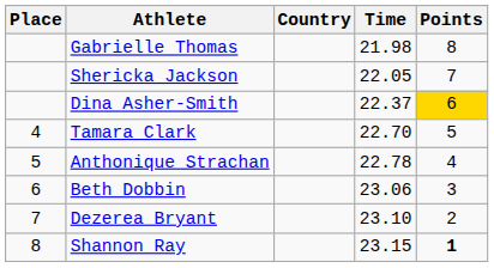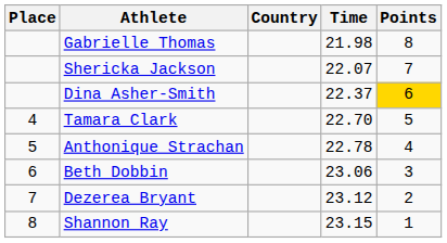 <table class="wikitable">
 <tr>
 <th>Place</th>
 <th>Athlete</th>
 <th>Country</th>
 <th>Time</th>
 <th>Points</th>
 </tr>
 <tr>
 <td align=center></td>
 <td><a href='#'>Gabrielle Thomas</a></td>
 <td></td>
 <td>21.98</td>
 <td align=center>8</td>
 </tr>
 <tr>
 <td align=center></td>
 <td><a href='#'>Shericka Jackson</a></td>
 <td></td>
-<td>22.05</td>
+<td>22.07</td>
 <td align=center>7</td>
 </tr>
 <tr>
 <td align=center></td>
 <td><a href='#'>Dina Asher-Smith</a></td>
 <td></td>
 <td>22.37</td>
 <td align=center style="background: gold;">6</td>
 </tr>
 <tr>
 <td align=center>4</td>
 <td><a href='#'>Tamara Clark</a></td>
 <td></td>
 <td>22.70</td>
 <td align=center>5</td>
 </tr>
 <tr>
 <td align=center>5</td>
 <td><a href='#'>Anthonique Strachan</a></td>
 <td></td>
 <td>22.78</td>
 <td align=center>4</td>
 </tr>
 <tr>
 <td align=center>6</td>
 <td><a href='#'>Beth Dobbin</a></td>
 <td></td>
 <td>23.06</td>
 <td align=center>3</td>
 </tr>
 <tr>
 <td align=center>7</td>
 <td><a href='#'>Dezerea Bryant</a></td>
 <td></td>
-<td>23.10</td>
+<td>23.12</td>
 <td align=center>2</td>
 </tr>
 <tr>
 <td align=center>8</td>
 <td><a href='#'>Shannon Ray</a></td>
 <td></td>
 <td>23.15</td>
-<td align=center><strong>1</strong></td>
+<td align=center>1</td>
 </tr>
 </table>
